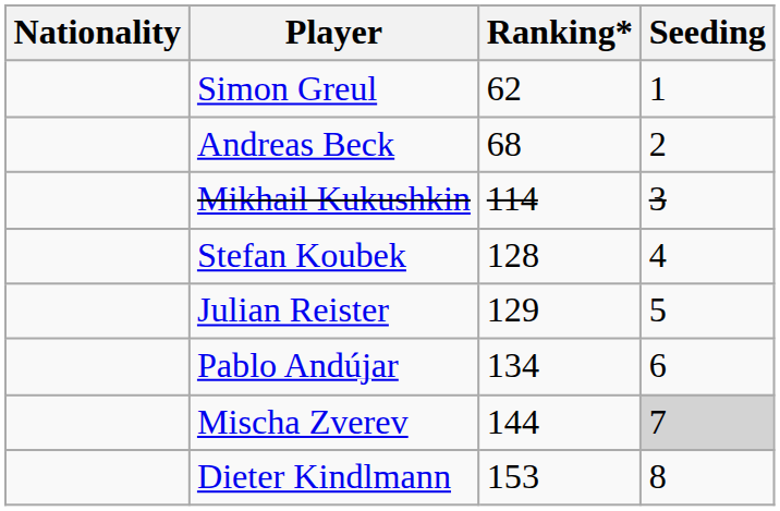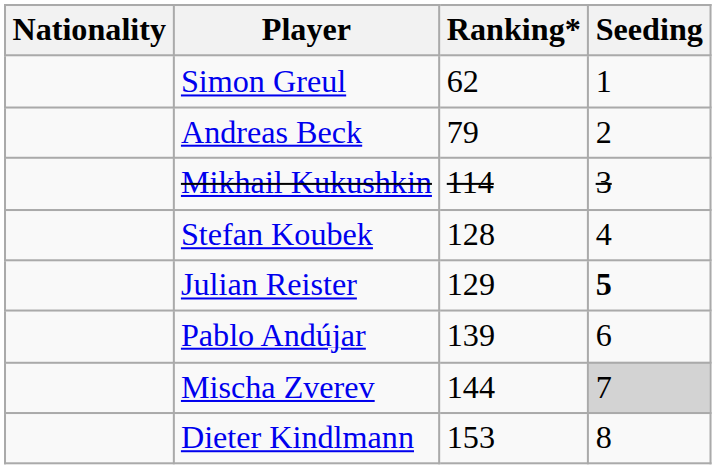 <table class="wikitable" border="1">
 <tr>
 <th>Nationality</th>
 <th>Player</th>
 <th>Ranking*</th>
 <th>Seeding</th>
 </tr>
 <tr>
 <td></td>
 <td><a href='#'>Simon Greul</a></td>
 <td>62</td>
 <td>1</td>
 </tr>
 <tr>
 <td></td>
 <td><a href='#'>Andreas Beck</a></td>
-<td>68</td>
+<td>79</td>
 <td>2</td>
 </tr>
 <tr>
 <td></td>
 <td><s><a href='#'>Mikhail Kukushkin</a></s></td>
 <td><s>114</s></td>
 <td><s>3</s></td>
 </tr>
 <tr>
 <td></td>
 <td><a href='#'>Stefan Koubek</a></td>
 <td>128</td>
 <td>4</td>
 </tr>
 <tr>
 <td></td>
 <td><a href='#'>Julian Reister</a></td>
 <td>129</td>
-<td>5</td>
+<td><strong>5</strong></td>
 </tr>
 <tr>
 <td></td>
 <td><a href='#'>Pablo Andújar</a></td>
-<td>134</td>
+<td>139</td>
 <td>6</td>
 </tr>
 <tr>
 <td></td>
 <td><a href='#'>Mischa Zverev</a></td>
 <td>144</td>
 <td style="background: lightgrey;">7</td>
 </tr>
 <tr>
 <td></td>
 <td><a href='#'>Dieter Kindlmann</a></td>
 <td>153</td>
 <td>8</td>
 </tr>
 </table>
